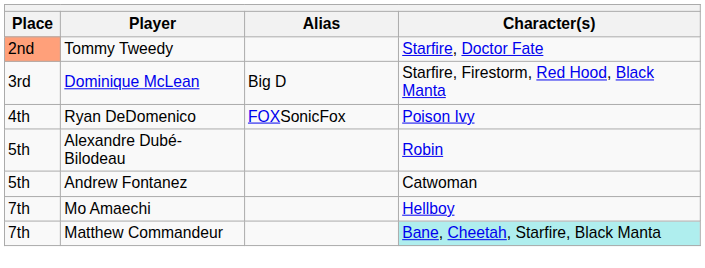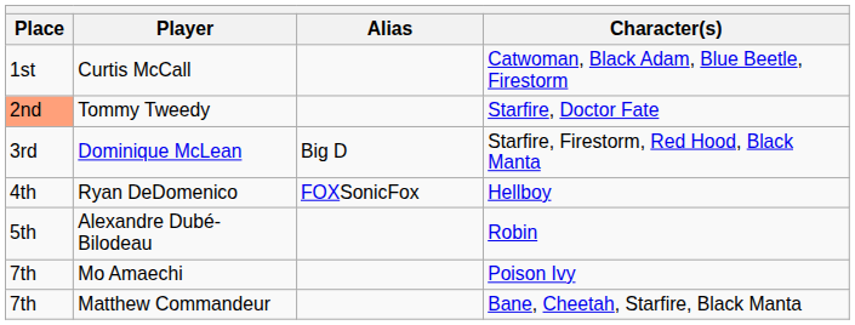 <table class="wikitable">
 <tr>
 <th colspan=4></th>
 </tr>
 <tr>
 <th style="width:50px;">Place</th>
 <th style="width:180px;">Player</th>
 <th style="width:150px;">Alias</th>
 <th style="width:300px;">Character(s)</th>
+</tr>
+<tr>
+<td>1st</td>
+<td> Curtis McCall</td>
+<td></td>
+<td><a href='#'>Catwoman</a>, <a href='#'>Black Adam</a>, <a href='#'>Blue Beetle</a>, <a href='#'>Firestorm</a></td>
 </tr>
 <tr>
 <td style="background: lightsalmon;">2nd</td>
 <td> Tommy Tweedy</td>
 <td></td>
 <td><a href='#'>Starfire</a>, <a href='#'>Doctor Fate</a></td>
 </tr>
 <tr>
 <td>3rd</td>
 <td> <a href='#'>Dominique McLean</a></td>
 <td>Big D</td>
 <td>Starfire, Firestorm, <a href='#'>Red Hood</a>, <a href='#'>Black Manta</a></td>
 </tr>
 <tr>
 <td>4th</td>
 <td> Ryan DeDomenico</td>
 <td><a href='#'>FOX</a>SonicFox</td>
-<td><a href='#'>Poison Ivy</a></td>
+<td><a href='#'>Hellboy</a></td>
 </tr>
 <tr>
 <td>5th</td>
 <td> Alexandre Dubé-Bilodeau</td>
 <td></td>
 <td><a href='#'>Robin</a></td>
 </tr>
 <tr>
-<td>5th</td>
-<td> Andrew Fontanez</td>
-<td></td>
-<td>Catwoman</td>
-</tr>
-<tr>
 <td>7th</td>
 <td> Mo Amaechi</td>
 <td></td>
-<td><a href='#'>Hellboy</a></td>
+<td><a href='#'>Poison Ivy</a></td>
 </tr>
 <tr>
 <td>7th</td>
 <td> Matthew Commandeur</td>
 <td></td>
-<td style="background: paleturquoise;"><a href='#'>Bane</a>, <a href='#'>Cheetah</a>, Starfire, Black Manta</td>
+<td><a href='#'>Bane</a>, <a href='#'>Cheetah</a>, Starfire, Black Manta</td>
 </tr>
 </table>
